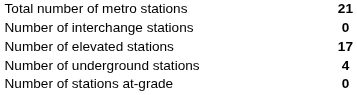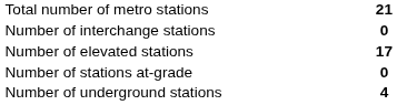 <table class="₠wikitable" width="35%">
 <tr>
 <td>Total number of metro stations</td>
 <td width="5%" align="center"><span><strong>21</strong></span></td>
 </tr>
 <tr>
 <td width="25%">Number of interchange stations</td>
 <td width="5%" align="center"><span><strong>0</strong></span></td>
 </tr>
 <tr>
 <td width="25%">Number of elevated stations</td>
 <td width="5%" align="center"><span><strong>17</strong></span></td>
 </tr>
 <tr>
+<td width="25%">Number of stations at-grade</td>
+<td width="5%" align="center"><span><strong>0</strong></span></td>
+</tr>
+<tr>
 <td width="25%">Number of underground stations</td>
 <td width="5%" align="center"><span><strong>4</strong></span></td>
 </tr>
-<tr>
-<td width="25%">Number of stations at-grade</td>
-<td width="5%" align="center"><span><strong>0</strong></span></td>
-</tr>
 </table>
